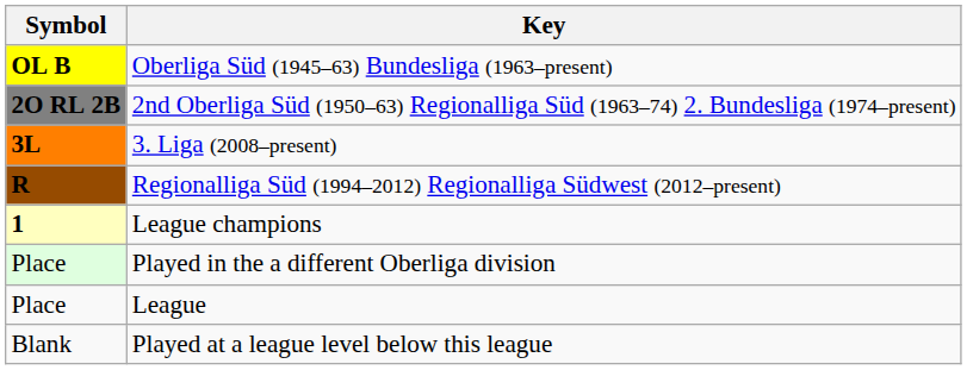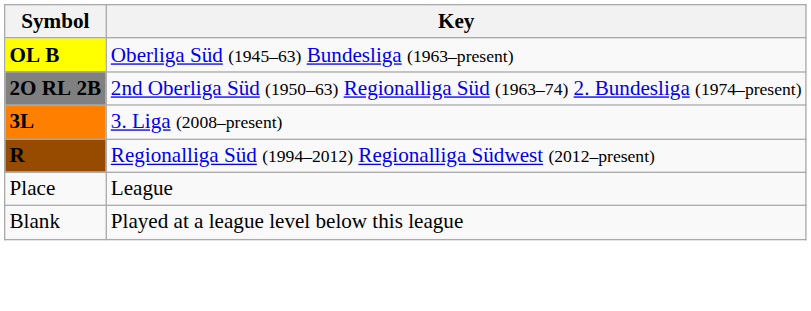 <table class="wikitable" align="center">
 <tr>
 <th>Symbol</th>
 <th>Key</th>
 </tr>
 <tr>
 <td style="background:#FFFF00"><strong>OL</strong>  <strong>B</strong></td>
 <td><a href='#'>Oberliga Süd</a> <small>(1945–63)</small>  <a href='#'>Bundesliga</a> <small>(1963–present)</small></td>
 </tr>
 <tr>
 <td style="background:#808080"><strong>2O</strong>  <strong>RL</strong>  <strong>2B</strong></td>
 <td><a href='#'>2nd Oberliga Süd</a> <small>(1950–63)</small>  <a href='#'>Regionalliga Süd</a> <small>(1963–74)</small>  <a href='#'>2. Bundesliga</a> <small>(1974–present)</small></td>
 </tr>
 <tr>
 <td style="background:#FF7F00"><strong>3L</strong></td>
 <td><a href='#'>3. Liga</a> <small>(2008–present)</small></td>
 </tr>
 <tr>
 <td style="background:#964B00"><strong>R</strong></td>
 <td><a href='#'>Regionalliga Süd</a> <small>(1994–2012)</small>  <a href='#'>Regionalliga Südwest</a> <small>(2012–present)</small></td>
 </tr>
 <tr>
-<td style="background:#ffffbf"><strong>1</strong></td>
-<td>League champions</td>
-</tr>
-<tr>
-<td style="background:#dfffdf">Place</td>
-<td>Played in the a different Oberliga division</td>
-</tr>
-<tr>
 <td>Place</td>
 <td>League</td>
 </tr>
 <tr>
 <td>Blank</td>
 <td>Played at a league level below this league</td>
 </tr>
 </table>
